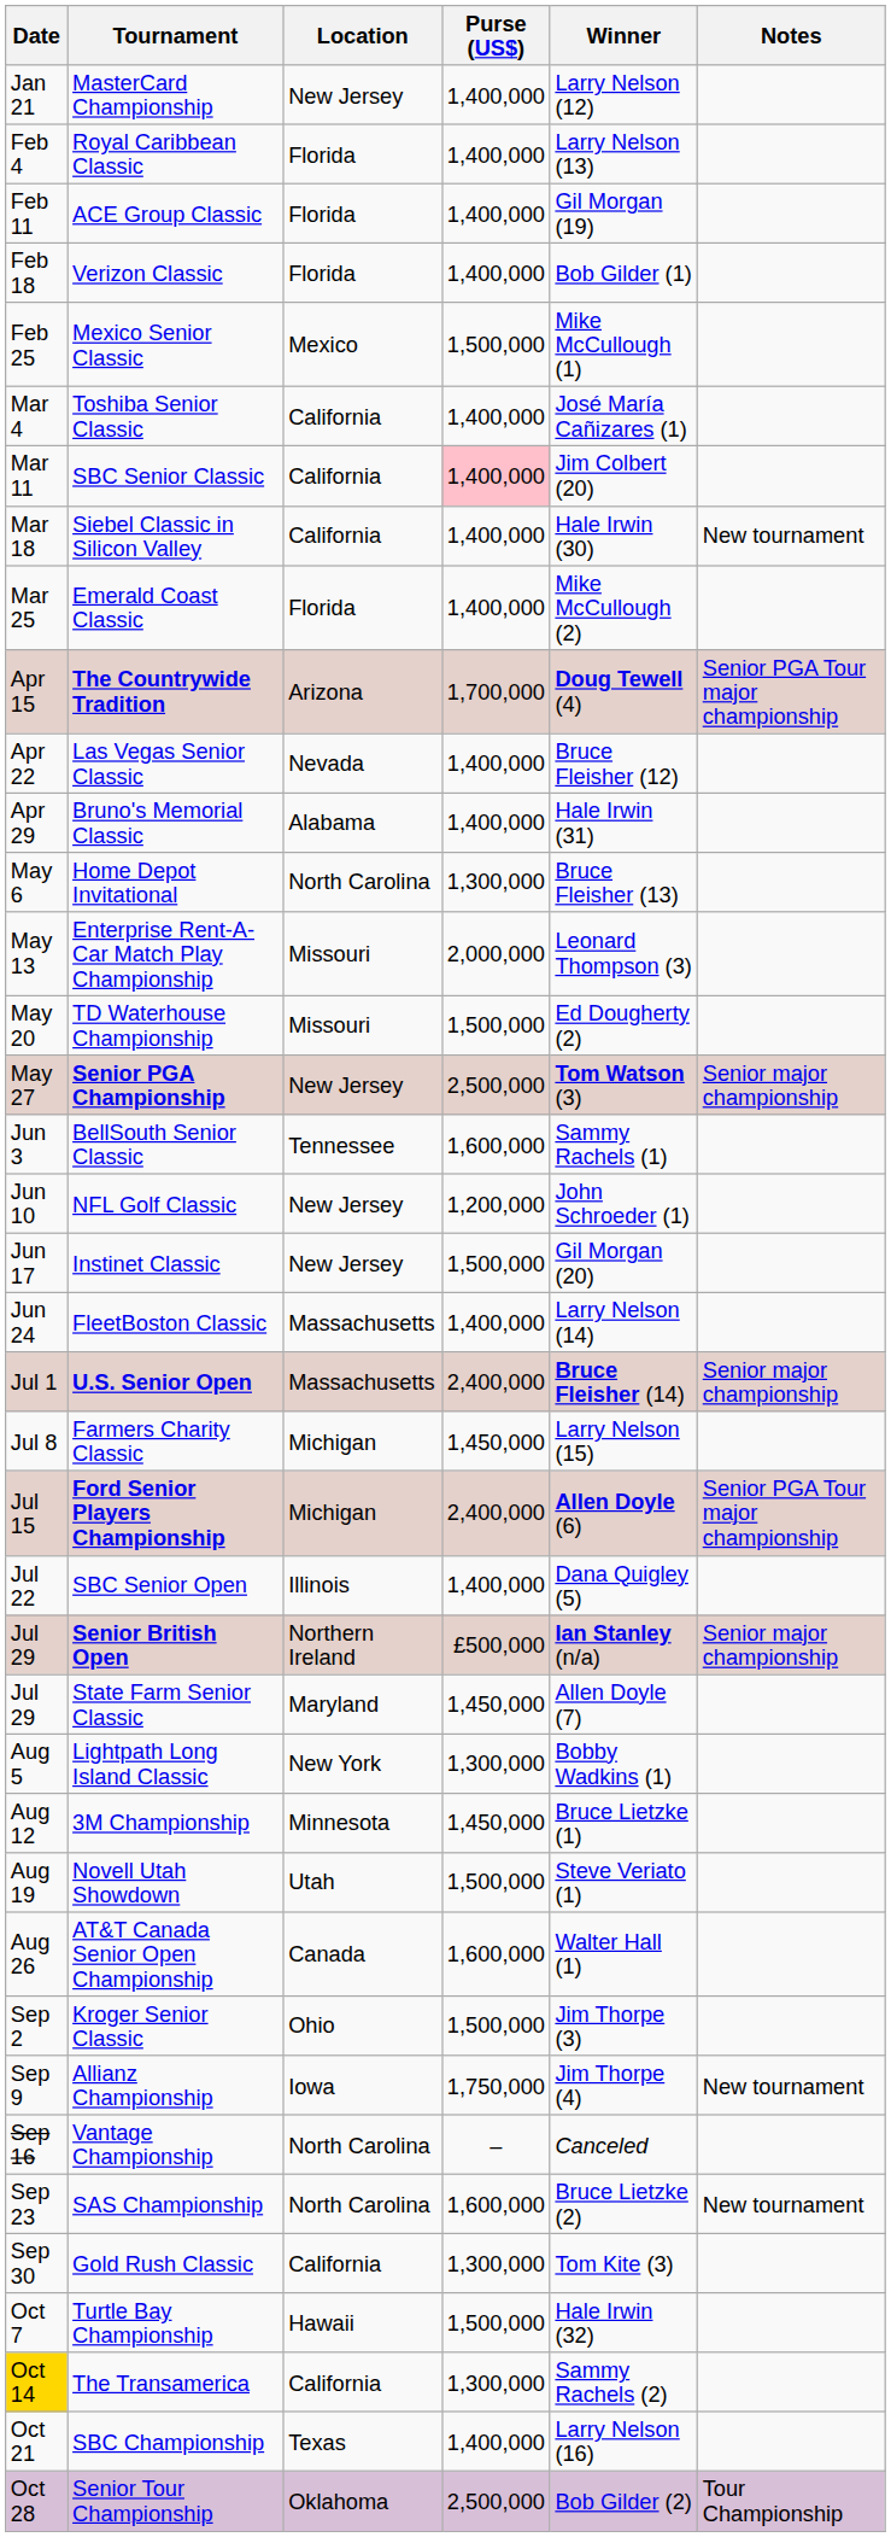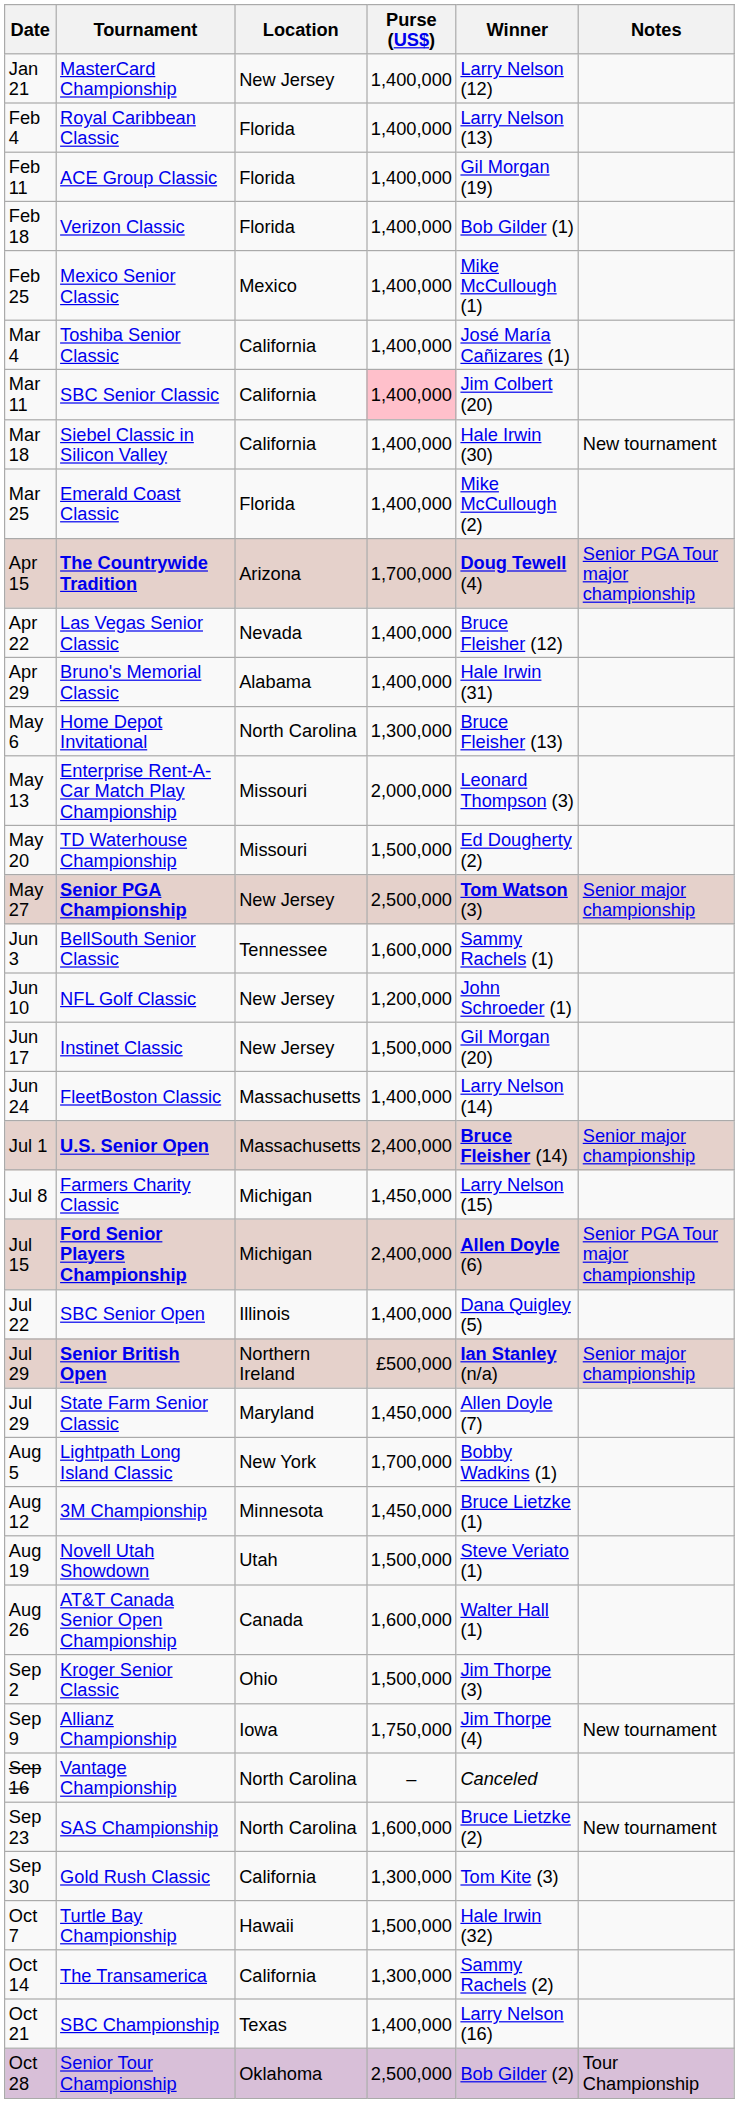 <table class="wikitable" style="font-size:95%">
 <tr>
 <th>Date</th>
 <th>Tournament</th>
 <th>Location</th>
 <th>Purse<br>(<a href='#'>US$</a>)</th>
 <th>Winner</th>
 <th>Notes</th>
 </tr>
 <tr>
 <td>Jan 21</td>
 <td><a href='#'>MasterCard Championship</a></td>
 <td>New Jersey</td>
 <td align=right>1,400,000</td>
 <td> <a href='#'>Larry Nelson</a> (12)</td>
 <td></td>
 </tr>
 <tr>
 <td>Feb 4</td>
 <td><a href='#'>Royal Caribbean Classic</a></td>
 <td>Florida</td>
 <td align=right>1,400,000</td>
 <td> <a href='#'>Larry Nelson</a> (13)</td>
 <td></td>
 </tr>
 <tr>
 <td>Feb 11</td>
 <td><a href='#'>ACE Group Classic</a></td>
 <td>Florida</td>
 <td align=right>1,400,000</td>
 <td> <a href='#'>Gil Morgan</a> (19)</td>
 <td></td>
 </tr>
 <tr>
 <td>Feb 18</td>
 <td><a href='#'>Verizon Classic</a></td>
 <td>Florida</td>
 <td align=right>1,400,000</td>
 <td> <a href='#'>Bob Gilder</a> (1)</td>
 <td></td>
 </tr>
 <tr>
 <td>Feb 25</td>
 <td><a href='#'>Mexico Senior Classic</a></td>
 <td>Mexico</td>
-<td align=right>1,500,000</td>
+<td align=right>1,400,000</td>
 <td> <a href='#'>Mike McCullough</a> (1)</td>
 <td></td>
 </tr>
 <tr>
 <td>Mar 4</td>
 <td><a href='#'>Toshiba Senior Classic</a></td>
 <td>California</td>
 <td align=right>1,400,000</td>
 <td> <a href='#'>José María Cañizares</a> (1)</td>
 <td></td>
 </tr>
 <tr>
 <td>Mar 11</td>
 <td><a href='#'>SBC Senior Classic</a></td>
 <td>California</td>
 <td align=right style="background: pink;">1,400,000</td>
 <td> <a href='#'>Jim Colbert</a> (20)</td>
 <td></td>
 </tr>
 <tr>
 <td>Mar 18</td>
 <td><a href='#'>Siebel Classic in Silicon Valley</a></td>
 <td>California</td>
 <td align=right>1,400,000</td>
 <td> <a href='#'>Hale Irwin</a> (30)</td>
 <td>New tournament</td>
 </tr>
 <tr>
 <td>Mar 25</td>
 <td><a href='#'>Emerald Coast Classic</a></td>
 <td>Florida</td>
 <td align=right>1,400,000</td>
 <td> <a href='#'>Mike McCullough</a> (2)</td>
 <td></td>
 </tr>
 <tr style="background:#e5d1cb;">
 <td>Apr 15</td>
 <td><strong><a href='#'>The Countrywide Tradition</a></strong></td>
 <td>Arizona</td>
 <td align=right>1,700,000</td>
 <td> <strong><a href='#'>Doug Tewell</a></strong> (4)</td>
 <td><a href='#'>Senior PGA Tour major championship</a></td>
 </tr>
 <tr>
 <td>Apr 22</td>
 <td><a href='#'>Las Vegas Senior Classic</a></td>
 <td>Nevada</td>
 <td align=right>1,400,000</td>
 <td> <a href='#'>Bruce Fleisher</a> (12)</td>
 <td></td>
 </tr>
 <tr>
 <td>Apr 29</td>
 <td><a href='#'>Bruno's Memorial Classic</a></td>
 <td>Alabama</td>
 <td align=right>1,400,000</td>
 <td> <a href='#'>Hale Irwin</a> (31)</td>
 <td></td>
 </tr>
 <tr>
 <td>May 6</td>
 <td><a href='#'>Home Depot Invitational</a></td>
 <td>North Carolina</td>
 <td align=right>1,300,000</td>
 <td> <a href='#'>Bruce Fleisher</a> (13)</td>
 <td></td>
 </tr>
 <tr>
 <td>May 13</td>
 <td><a href='#'>Enterprise Rent-A-Car Match Play Championship</a></td>
 <td>Missouri</td>
 <td align=right>2,000,000</td>
 <td> <a href='#'>Leonard Thompson</a> (3)</td>
 <td></td>
 </tr>
 <tr>
 <td>May 20</td>
 <td><a href='#'>TD Waterhouse Championship</a></td>
 <td>Missouri</td>
 <td align=right>1,500,000</td>
 <td> <a href='#'>Ed Dougherty</a> (2)</td>
 <td></td>
 </tr>
 <tr style="background:#e5d1cb;">
 <td>May 27</td>
 <td><strong><a href='#'>Senior PGA Championship</a></strong></td>
 <td>New Jersey</td>
 <td align=right>2,500,000</td>
 <td> <strong><a href='#'>Tom Watson</a></strong> (3)</td>
 <td><a href='#'>Senior major championship</a></td>
 </tr>
 <tr>
 <td>Jun 3</td>
 <td><a href='#'>BellSouth Senior Classic</a></td>
 <td>Tennessee</td>
 <td align=right>1,600,000</td>
 <td> <a href='#'>Sammy Rachels</a> (1)</td>
 <td></td>
 </tr>
 <tr>
 <td>Jun 10</td>
 <td><a href='#'>NFL Golf Classic</a></td>
 <td>New Jersey</td>
 <td align=right>1,200,000</td>
 <td> <a href='#'>John Schroeder</a> (1)</td>
 <td></td>
 </tr>
 <tr>
 <td>Jun 17</td>
 <td><a href='#'>Instinet Classic</a></td>
 <td>New Jersey</td>
 <td align=right>1,500,000</td>
 <td> <a href='#'>Gil Morgan</a> (20)</td>
 <td></td>
 </tr>
 <tr>
 <td>Jun 24</td>
 <td><a href='#'>FleetBoston Classic</a></td>
 <td>Massachusetts</td>
 <td align=right>1,400,000</td>
 <td> <a href='#'>Larry Nelson</a> (14)</td>
 <td></td>
 </tr>
 <tr style="background:#e5d1cb;">
 <td>Jul 1</td>
 <td><strong><a href='#'>U.S. Senior Open</a></strong></td>
 <td>Massachusetts</td>
 <td align=right>2,400,000</td>
 <td> <strong><a href='#'>Bruce Fleisher</a></strong> (14)</td>
 <td><a href='#'>Senior major championship</a></td>
 </tr>
 <tr>
 <td>Jul 8</td>
 <td><a href='#'>Farmers Charity Classic</a></td>
 <td>Michigan</td>
 <td align=right>1,450,000</td>
 <td> <a href='#'>Larry Nelson</a> (15)</td>
 <td></td>
 </tr>
 <tr style="background:#e5d1cb;">
 <td>Jul 15</td>
 <td><strong><a href='#'>Ford Senior Players Championship</a></strong></td>
 <td>Michigan</td>
 <td align=right>2,400,000</td>
 <td> <strong><a href='#'>Allen Doyle</a></strong> (6)</td>
 <td><a href='#'>Senior PGA Tour major championship</a></td>
 </tr>
 <tr>
 <td>Jul 22</td>
 <td><a href='#'>SBC Senior Open</a></td>
 <td>Illinois</td>
 <td align=right>1,400,000</td>
 <td> <a href='#'>Dana Quigley</a> (5)</td>
 <td></td>
 </tr>
 <tr style="background:#e5d1cb;">
 <td>Jul 29</td>
 <td><strong><a href='#'>Senior British Open</a></strong></td>
 <td>Northern Ireland</td>
 <td align=right>£500,000</td>
 <td> <strong><a href='#'>Ian Stanley</a></strong> (n/a)</td>
 <td><a href='#'>Senior major championship</a></td>
 </tr>
 <tr>
 <td>Jul 29</td>
 <td><a href='#'>State Farm Senior Classic</a></td>
 <td>Maryland</td>
 <td align=right>1,450,000</td>
 <td> <a href='#'>Allen Doyle</a> (7)</td>
 <td></td>
 </tr>
 <tr>
 <td>Aug 5</td>
 <td><a href='#'>Lightpath Long Island Classic</a></td>
 <td>New York</td>
-<td align=right>1,300,000</td>
+<td align=right>1,700,000</td>
 <td> <a href='#'>Bobby Wadkins</a> (1)</td>
 <td></td>
 </tr>
 <tr>
 <td>Aug 12</td>
 <td><a href='#'>3M Championship</a></td>
 <td>Minnesota</td>
 <td align=right>1,450,000</td>
 <td> <a href='#'>Bruce Lietzke</a> (1)</td>
 <td></td>
 </tr>
 <tr>
 <td>Aug 19</td>
 <td><a href='#'>Novell Utah Showdown</a></td>
 <td>Utah</td>
 <td align=right>1,500,000</td>
 <td> <a href='#'>Steve Veriato</a> (1)</td>
 <td></td>
 </tr>
 <tr>
 <td>Aug 26</td>
 <td><a href='#'>AT&T Canada Senior Open Championship</a></td>
 <td>Canada</td>
 <td align=right>1,600,000</td>
 <td> <a href='#'>Walter Hall</a> (1)</td>
 <td></td>
 </tr>
 <tr>
 <td>Sep 2</td>
 <td><a href='#'>Kroger Senior Classic</a></td>
 <td>Ohio</td>
 <td align=right>1,500,000</td>
 <td> <a href='#'>Jim Thorpe</a> (3)</td>
 <td></td>
 </tr>
 <tr>
 <td>Sep 9</td>
 <td><a href='#'>Allianz Championship</a></td>
 <td>Iowa</td>
 <td align=right>1,750,000</td>
 <td> <a href='#'>Jim Thorpe</a> (4)</td>
 <td>New tournament</td>
 </tr>
 <tr>
 <td><s>Sep 16</s></td>
 <td><a href='#'>Vantage Championship</a></td>
 <td>North Carolina</td>
 <td align=center>–</td>
 <td><em>Canceled</em></td>
 <td></td>
 </tr>
 <tr>
 <td>Sep 23</td>
 <td><a href='#'>SAS Championship</a></td>
 <td>North Carolina</td>
 <td align=right>1,600,000</td>
 <td> <a href='#'>Bruce Lietzke</a> (2)</td>
 <td>New tournament</td>
 </tr>
 <tr>
 <td>Sep 30</td>
 <td><a href='#'>Gold Rush Classic</a></td>
 <td>California</td>
 <td align=right>1,300,000</td>
 <td> <a href='#'>Tom Kite</a> (3)</td>
 <td></td>
 </tr>
 <tr>
 <td>Oct 7</td>
 <td><a href='#'>Turtle Bay Championship</a></td>
 <td>Hawaii</td>
 <td align=right>1,500,000</td>
 <td> <a href='#'>Hale Irwin</a> (32)</td>
 <td></td>
 </tr>
 <tr>
-<td style="background: gold;">Oct 14</td>
+<td>Oct 14</td>
 <td><a href='#'>The Transamerica</a></td>
 <td>California</td>
 <td align=right>1,300,000</td>
 <td> <a href='#'>Sammy Rachels</a> (2)</td>
 <td></td>
 </tr>
 <tr>
 <td>Oct 21</td>
 <td><a href='#'>SBC Championship</a></td>
 <td>Texas</td>
 <td align=right>1,400,000</td>
 <td> <a href='#'>Larry Nelson</a> (16)</td>
 <td></td>
 </tr>
 <tr style="background:thistle;">
 <td>Oct 28</td>
 <td><a href='#'>Senior Tour Championship</a></td>
 <td>Oklahoma</td>
 <td align=right>2,500,000</td>
 <td> <a href='#'>Bob Gilder</a> (2)</td>
 <td>Tour Championship</td>
 </tr>
 </table>
